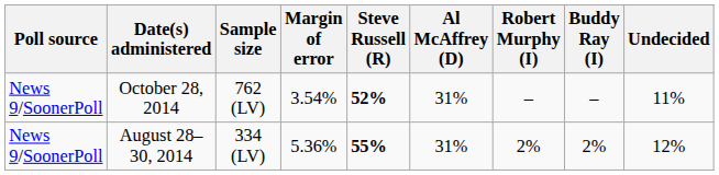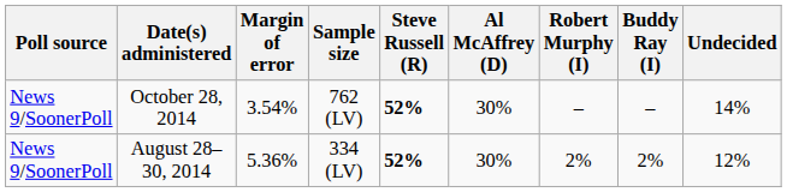 <table class="wikitable">
 <tr>
 <th>Poll source</th>
 <th>Date(s)<br>administered</th>
+<th>Margin of<br>error</th>
 <th>Sample<br>size</th>
-<th>Margin of<br>error</th>
 <th style="width:100px;">Steve<br>Russell (R)</th>
 <th style="width:100px;">Al<br>McAffrey (D)</th>
 <th style="width:100px;">Robert<br>Murphy (I)</th>
 <th style="width:100px;">Buddy<br> Ray (I)</th>
 <th>Undecided</th>
 </tr>
 <tr>
 <td><a href='#'>News 9</a>/<a href='#'>SoonerPoll</a></td>
 <td align=center>October 28, 2014</td>
+<td align=center>3.54%</td>
 <td align=center>762 (LV)</td>
-<td align=center>3.54%</td>
 <td><strong>52%</strong></td>
-<td align=center>31%</td>
+<td align=center>30%</td>
 <td align=center>–</td>
 <td align=center>–</td>
-<td align=center>11%</td>
+<td align=center>14%</td>
 </tr>
 <tr>
 <td><a href='#'>News 9</a>/<a href='#'>SoonerPoll</a></td>
 <td align=center>August 28–30, 2014</td>
+<td align=center>5.36%</td>
 <td align=center>334 (LV)</td>
-<td align=center>5.36%</td>
-<td><strong>55%</strong></td>
-<td align=center>31%</td>
+<td><strong>52%</strong></td>
+<td align=center>30%</td>
 <td align=center>2%</td>
 <td align=center>2%</td>
 <td align=center>12%</td>
 </tr>
 </table>
